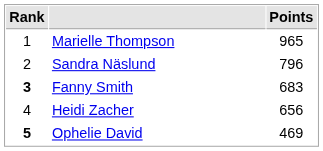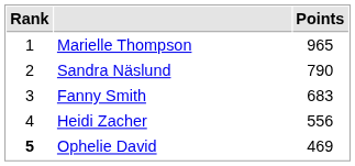 <table cellspacing="1" cellpadding="3" style="border:1px solid #aaa; font-size:86%;">
 <tr style="background:#e4e4e4;">
 <th style="border-bottom:1px solid #aaa; width:10px;">Rank</th>
 <th style="border-bottom:1px solid #aaa; width:200px;"></th>
 <th style="border-bottom:1px solid #aaa; width:20px;">Points</th>
 </tr>
 <tr>
 <td align=center>1</td>
 <td> <a href='#'>Marielle Thompson</a></td>
 <td align=center>965</td>
 </tr>
 <tr>
 <td align=center>2</td>
 <td> <a href='#'>Sandra Näslund</a></td>
-<td align=center>796</td>
+<td align=center>790</td>
 </tr>
 <tr>
-<td align=center><strong>3</strong></td>
+<td align=center>3</td>
 <td> <a href='#'>Fanny Smith</a></td>
 <td align=center>683</td>
 </tr>
 <tr>
 <td align=center>4</td>
 <td> <a href='#'>Heidi Zacher</a></td>
-<td align=center>656</td>
+<td align=center>556</td>
 </tr>
 <tr>
 <td align=center><strong>5</strong></td>
 <td> <a href='#'>Ophelie David</a></td>
 <td align=center>469</td>
 </tr>
 </table>
